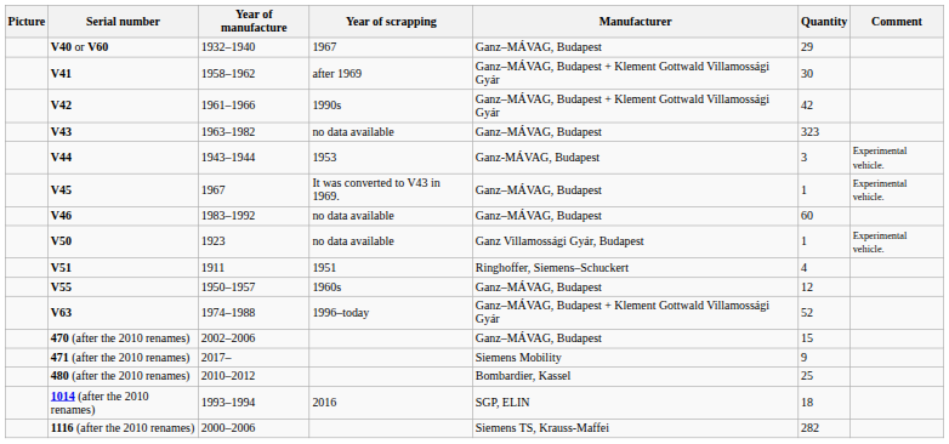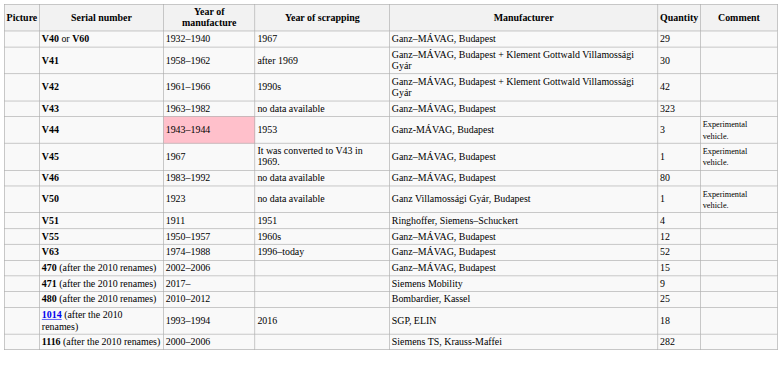 <table class=wikitable>
 <tr>
 <th bgcolor="#CEDFF2">Picture</th>
 <th bgcolor="#CEDFF2">Serial number</th>
 <th bgcolor="#CEDFF2">Year of manufacture</th>
 <th bgcolor="#CEDFF2">Year of scrapping</th>
 <th bgcolor="#CEDFF2">Manufacturer</th>
 <th bgcolor="#CEDFF2">Quantity</th>
 <th bgcolor="#CEDFF2">Comment</th>
 </tr>
 <tr>
 <td></td>
 <td><strong>V40</strong> or <strong>V60</strong></td>
 <td>1932–1940</td>
 <td>1967</td>
 <td>Ganz–MÁVAG, Budapest</td>
 <td>29</td>
 <td><small></small></td>
 </tr>
 <tr>
 <td></td>
 <td><strong>V41</strong></td>
 <td>1958–1962</td>
 <td>after 1969</td>
 <td>Ganz–MÁVAG, Budapest  + Klement Gottwald Villamossági Gyár</td>
 <td>30</td>
 <td><small></small></td>
 </tr>
 <tr>
 <td></td>
 <td><strong>V42</strong></td>
 <td>1961–1966</td>
 <td>1990s</td>
 <td>Ganz–MÁVAG, Budapest  + Klement Gottwald Villamossági Gyár</td>
 <td>42</td>
 <td><small></small></td>
 </tr>
 <tr>
 <td></td>
 <td><strong>V43</strong></td>
 <td>1963–1982</td>
 <td>no data available</td>
 <td>Ganz–MÁVAG, Budapest</td>
 <td>323</td>
 <td><small></small></td>
 </tr>
 <tr>
 <td></td>
 <td><strong>V44</strong></td>
-<td>1943–1944</td>
+<td style="background: pink;">1943–1944</td>
 <td>1953</td>
 <td>Ganz-MÁVAG, Budapest</td>
 <td>3</td>
 <td><small>Experimental vehicle.</small></td>
 </tr>
 <tr>
 <td></td>
 <td><strong>V45</strong></td>
 <td>1967</td>
 <td>It was converted to V43 in 1969.</td>
 <td>Ganz–MÁVAG, Budapest</td>
 <td>1</td>
 <td><small>Experimental vehicle.</small></td>
 </tr>
 <tr>
 <td></td>
 <td><strong>V46</strong></td>
 <td>1983–1992</td>
 <td>no data available</td>
 <td>Ganz–MÁVAG, Budapest</td>
-<td>60</td>
+<td>80</td>
 <td><small></small></td>
 </tr>
 <tr>
 <td></td>
 <td><strong>V50</strong></td>
 <td>1923</td>
 <td>no data available</td>
 <td>Ganz Villamossági Gyár, Budapest</td>
 <td>1</td>
 <td><small>Experimental vehicle.</small></td>
 </tr>
 <tr>
 <td></td>
 <td><strong>V51</strong></td>
 <td>1911</td>
 <td>1951</td>
 <td>Ringhoffer, Siemens–Schuckert</td>
 <td>4</td>
 <td><small></small></td>
 </tr>
 <tr>
 <td></td>
 <td><strong>V55</strong></td>
 <td>1950–1957</td>
 <td>1960s</td>
 <td>Ganz–MÁVAG, Budapest</td>
 <td>12</td>
 <td><small></small></td>
 </tr>
 <tr>
 <td></td>
 <td><strong>V63</strong></td>
 <td>1974–1988</td>
 <td>1996–today</td>
-<td>Ganz–MÁVAG, Budapest  + Klement Gottwald Villamossági Gyár</td>
+<td>Ganz–MÁVAG, Budapest</td>
 <td>52</td>
 <td><small></small></td>
 </tr>
 <tr>
 <td></td>
 <td><strong>470</strong> (after the 2010 renames)</td>
 <td>2002–2006</td>
 <td></td>
 <td>Ganz–MÁVAG, Budapest</td>
 <td>15</td>
 <td><small></small></td>
 </tr>
 <tr>
 <td></td>
 <td><strong>471</strong> (after the 2010 renames)</td>
 <td>2017–</td>
 <td></td>
 <td>Siemens Mobility</td>
 <td>9</td>
 <td><small></small></td>
 </tr>
 <tr>
 <td></td>
 <td><strong>480</strong> (after the 2010 renames)</td>
 <td>2010–2012</td>
 <td></td>
 <td>Bombardier, Kassel</td>
 <td>25</td>
 <td><small></small></td>
 </tr>
 <tr>
 <td></td>
 <td><strong><a href='#'>1014</a></strong> (after the 2010 renames)</td>
 <td>1993–1994</td>
 <td>2016</td>
 <td>SGP, ELIN</td>
 <td>18</td>
 <td><small></small></td>
 </tr>
 <tr>
 <td></td>
 <td><strong>1116</strong> (after the 2010 renames)</td>
 <td>2000–2006</td>
 <td></td>
 <td>Siemens TS, Krauss-Maffei</td>
 <td>282</td>
 <td><small></small></td>
 </tr>
 </table>
